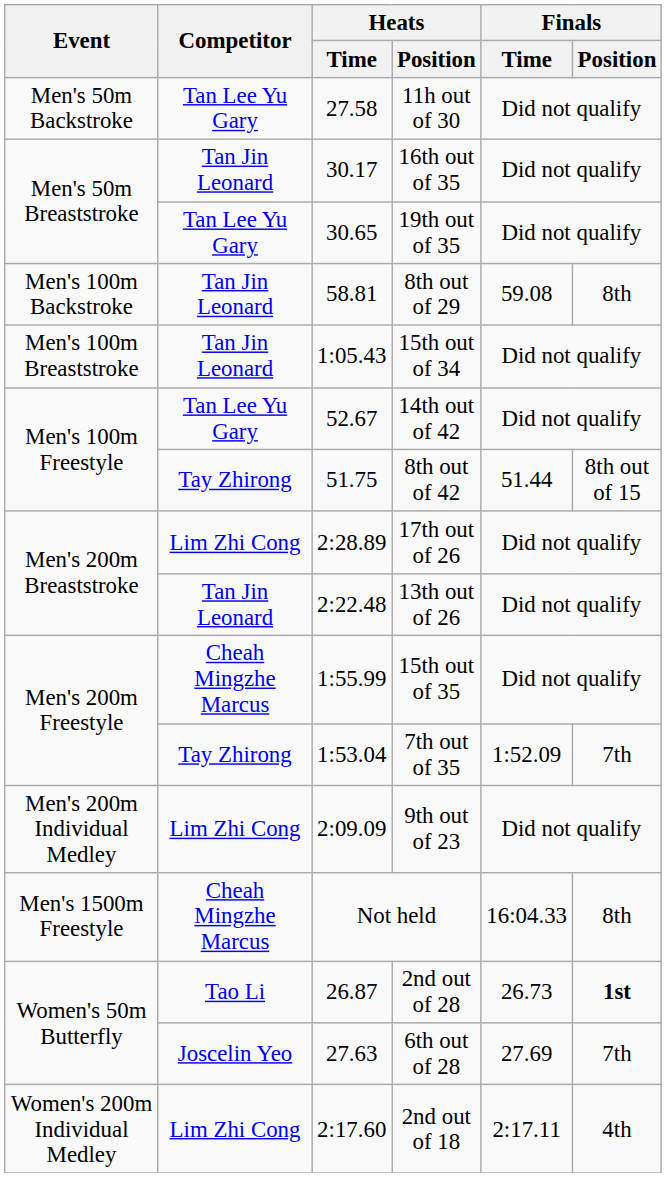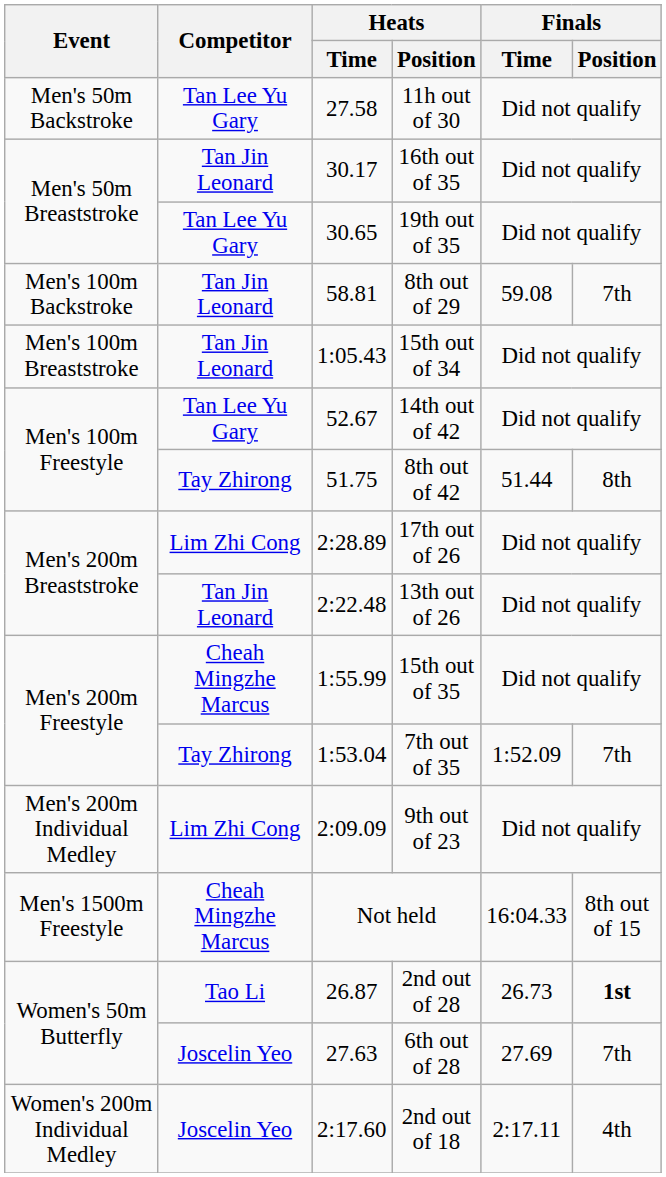 <table class=wikitable style="text-align:center">
 <tr>
 <th rowspan=2 width=100>Event</th>
 <th rowspan=2 width=100>Competitor</th>
 <th colspan=2>Heats</th>
 <th colspan=2>Finals</th>
 </tr>
 <tr>
 <th width=30>Time</th>
 <th width=30>Position</th>
 <th width=30>Time</th>
 <th width=30>Position</th>
 </tr>
 <tr>
 <td>Men's 50m Backstroke</td>
 <td><a href='#'>Tan Lee Yu Gary</a></td>
 <td>27.58</td>
 <td>11h out of 30</td>
 <td colspan=2>Did not qualify</td>
 </tr>
 <tr>
 <td rowspan=2>Men's 50m Breaststroke</td>
 <td><a href='#'>Tan Jin Leonard</a></td>
 <td>30.17</td>
 <td>16th out of 35</td>
 <td colspan=2>Did not qualify</td>
 </tr>
 <tr>
 <td><a href='#'>Tan Lee Yu Gary</a></td>
 <td>30.65</td>
 <td>19th out of 35</td>
 <td colspan=2>Did not qualify</td>
 </tr>
 <tr>
 <td>Men's 100m Backstroke</td>
 <td><a href='#'>Tan Jin Leonard</a></td>
 <td>58.81</td>
 <td>8th out of 29</td>
 <td>59.08</td>
-<td>8th</td>
+<td>7th</td>
 </tr>
 <tr>
 <td>Men's 100m Breaststroke</td>
 <td><a href='#'>Tan Jin Leonard</a></td>
 <td>1:05.43</td>
 <td>15th out of 34</td>
 <td colspan=2>Did not qualify</td>
 </tr>
 <tr>
 <td rowspan=2>Men's 100m Freestyle</td>
 <td><a href='#'>Tan Lee Yu Gary</a></td>
 <td>52.67</td>
 <td>14th out of 42</td>
 <td colspan=2>Did not qualify</td>
 </tr>
 <tr>
 <td><a href='#'>Tay Zhirong</a></td>
 <td>51.75</td>
 <td>8th out of 42</td>
 <td>51.44</td>
-<td>8th out of 15</td>
+<td>8th</td>
 </tr>
 <tr>
 <td rowspan=2>Men's 200m Breaststroke</td>
 <td><a href='#'>Lim Zhi Cong</a></td>
 <td>2:28.89</td>
 <td>17th out of 26</td>
 <td colspan=2>Did not qualify</td>
 </tr>
 <tr>
 <td><a href='#'>Tan Jin Leonard</a></td>
 <td>2:22.48</td>
 <td>13th out of 26</td>
 <td colspan=2>Did not qualify</td>
 </tr>
 <tr>
 <td rowspan=2>Men's 200m Freestyle</td>
 <td><a href='#'>Cheah Mingzhe Marcus</a></td>
 <td>1:55.99</td>
 <td>15th out of 35</td>
 <td colspan=2>Did not qualify</td>
 </tr>
 <tr>
 <td><a href='#'>Tay Zhirong</a></td>
 <td>1:53.04</td>
 <td>7th out of 35</td>
 <td>1:52.09</td>
 <td>7th</td>
 </tr>
 <tr>
 <td>Men's 200m Individual Medley</td>
 <td><a href='#'>Lim Zhi Cong</a></td>
 <td>2:09.09</td>
 <td>9th out of 23</td>
 <td colspan=2>Did not qualify</td>
 </tr>
 <tr>
 <td>Men's 1500m Freestyle</td>
 <td><a href='#'>Cheah Mingzhe Marcus</a></td>
 <td colspan=2>Not held</td>
 <td>16:04.33</td>
-<td>8th</td>
+<td>8th out of 15</td>
 </tr>
 <tr>
 <td rowspan=2>Women's 50m Butterfly</td>
 <td><a href='#'>Tao Li</a></td>
 <td>26.87</td>
 <td>2nd out of 28</td>
 <td>26.73</td>
 <td><strong>1st</strong></td>
 </tr>
 <tr>
 <td><a href='#'>Joscelin Yeo</a></td>
 <td>27.63</td>
 <td>6th out of 28</td>
 <td>27.69</td>
 <td>7th</td>
 </tr>
 <tr>
 <td>Women's 200m Individual Medley</td>
-<td><a href='#'>Lim Zhi Cong</a></td>
+<td><a href='#'>Joscelin Yeo</a></td>
 <td>2:17.60</td>
 <td>2nd out of 18</td>
 <td>2:17.11</td>
 <td>4th</td>
 </tr>
 </table>
